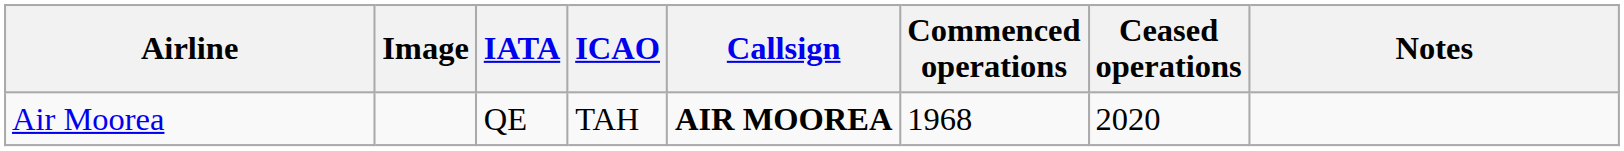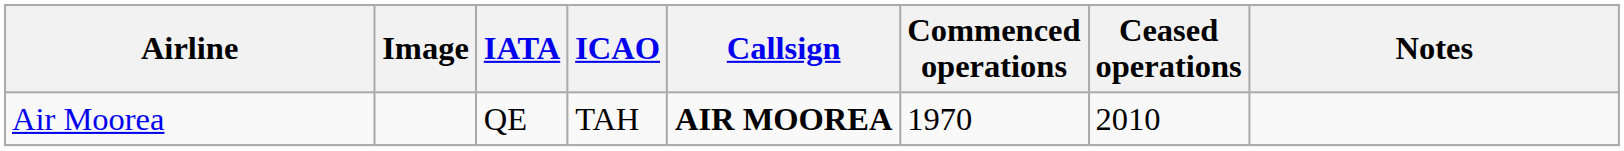 <table class="wikitable sortable" style="border-collapse:collapse; margin:auto;" border="1" cellpadding="3">
 <tr valign="middle">
 <th style="width:175px;">Airline</th>
 <th>Image</th>
 <th><a href='#'>IATA</a></th>
 <th><a href='#'>ICAO</a></th>
 <th><a href='#'>Callsign</a></th>
 <th>Commenced<br>operations</th>
 <th>Ceased<br>operations</th>
 <th style="width:175px;">Notes</th>
 </tr>
 <tr>
 <td><a href='#'>Air Moorea</a></td>
 <td></td>
 <td>QE</td>
 <td>TAH</td>
 <td><strong>AIR MOOREA</strong></td>
-<td>1968</td>
-<td>2020</td>
+<td>1970</td>
+<td>2010</td>
 <td></td>
 </tr>
 </table>
